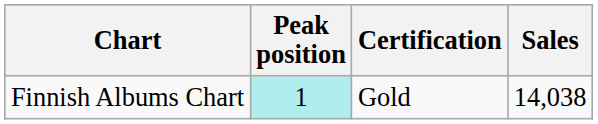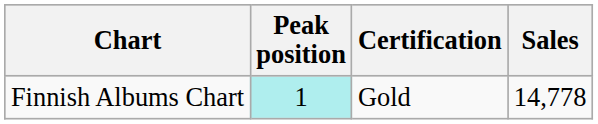 <table class="wikitable">
 <tr>
 <th>Chart</th>
 <th>Peak<br>position</th>
 <th>Certification</th>
 <th>Sales</th>
 </tr>
 <tr>
 <td>Finnish Albums Chart</td>
 <td style="background: paleturquoise; text-align:center;">1</td>
 <td>Gold</td>
-<td>14,038</td>
+<td>14,778</td>
 </tr>
 </table>
